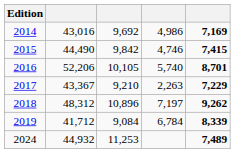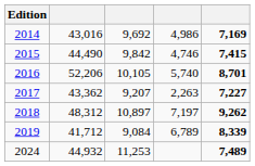 <table class="wikitable sortable" style="text-align:right">
 <tr>
 <th>Edition</th>
 <th width=65></th>
 <th width=55></th>
 <th width=55></th>
 <th width=55></th>
 </tr>
 <tr>
 <td align=center><a href='#'>2014</a></td>
 <td>43,016</td>
 <td>9,692</td>
 <td>4,986</td>
 <td><strong>7,169</strong></td>
 </tr>
 <tr>
 <td align=center><a href='#'>2015</a></td>
 <td>44,490</td>
 <td>9,842</td>
 <td>4,746</td>
 <td><strong>7,415</strong></td>
 </tr>
 <tr>
 <td align=center><a href='#'>2016</a></td>
 <td>52,206</td>
 <td>10,105</td>
 <td>5,740</td>
 <td><strong>8,701</strong></td>
 </tr>
 <tr>
 <td align=center><a href='#'>2017</a></td>
-<td>43,367</td>
-<td>9,210</td>
+<td>43,362</td>
+<td>9,207</td>
 <td>2,263</td>
-<td><strong>7,229</strong></td>
+<td><strong>7,227</strong></td>
 </tr>
 <tr>
 <td align=center><a href='#'>2018</a></td>
 <td>48,312</td>
-<td>10,896</td>
+<td>10,897</td>
 <td>7,197</td>
 <td><strong>9,262</strong></td>
 </tr>
 <tr>
 <td align=center><a href='#'>2019</a></td>
 <td>41,712</td>
 <td>9,084</td>
-<td>6,784</td>
+<td>6,789</td>
 <td><strong>8,339</strong></td>
 </tr>
 <tr>
 <td align=center>2024</td>
 <td>44,932</td>
 <td>11,253</td>
 <td></td>
 <td><strong>7,489</strong></td>
 </tr>
 </table>
